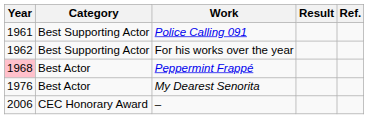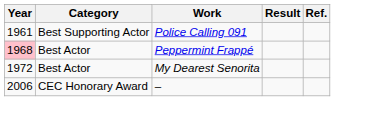 <table class = "wikitable sortable">
 <tr>
 <th>Year</th>
 <th>Category</th>
 <th>Work</th>
 <th>Result</th>
 <th>Ref.</th>
 </tr>
 <tr>
 <td>1961</td>
 <td>Best Supporting Actor</td>
 <td><em><a href='#'>Police Calling 091</a></em></td>
 <td></td>
 <td></td>
 </tr>
 <tr>
-<td>1962</td>
-<td>Best Supporting Actor</td>
-<td>For his works over the year</td>
-<td></td>
-<td></td>
-</tr>
-<tr>
 <td style="background: pink;">1968</td>
 <td>Best Actor</td>
 <td><em><a href='#'>Peppermint Frappé</a></em></td>
 <td></td>
 <td></td>
 </tr>
 <tr>
-<td>1976</td>
+<td>1972</td>
 <td>Best Actor</td>
 <td><em>My Dearest Senorita</em></td>
 <td></td>
 <td></td>
 </tr>
 <tr>
 <td>2006</td>
 <td>CEC Honorary Award</td>
 <td>–</td>
 <td></td>
 <td></td>
 </tr>
 </table>
